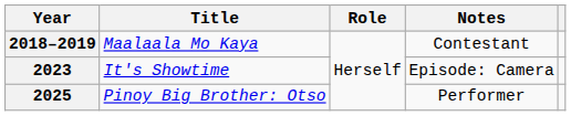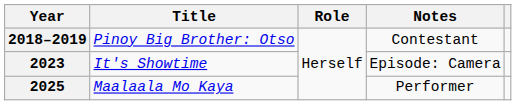 <table class="wikitable plainrowheaders" style="text-align:center">
 <tr>
 <th scope="col">Year</th>
 <th scope="col">Title</th>
 <th scope="col">Role</th>
 <th scope="col">Notes</th>
 <th class="unsortable"></th>
 </tr>
 <tr>
 <th scope="row" rowspan="1">2018–2019</th>
-<td style="text-align:left"><em><a href='#'>Maalaala Mo Kaya</a></em></td>
+<td style="text-align:left"><em><a href='#'>Pinoy Big Brother: Otso</a></em></td>
 <td rowspan="3">Herself</td>
 <td>Contestant</td>
 <td></td>
 </tr>
 <tr>
 <th scope="row" rowspan="1">2023</th>
 <td style="text-align:left"><em><a href='#'>It's Showtime</a></em></td>
 <td>Episode: Camera</td>
 <td></td>
 </tr>
 <tr>
 <th scope="row" rowspan="1">2025</th>
-<td style="text-align:left"><em><a href='#'>Pinoy Big Brother: Otso</a></em></td>
+<td style="text-align:left"><em><a href='#'>Maalaala Mo Kaya</a></em></td>
 <td>Performer</td>
 <td></td>
 </tr>
 </table>
